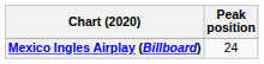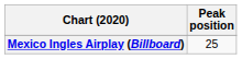 <table class="wikitable plainrowheaders" style="text-align:center">
 <tr>
 <th scope="col">Chart (2020)</th>
 <th scope="col">Peak<br>position</th>
 </tr>
 <tr>
 </tr>
 <tr>
 <th scope="row"><a href='#'>Mexico Ingles Airplay</a> (<em><a href='#'>Billboard</a></em>)</th>
-<td>24</td>
+<td>25</td>
 </tr>
 </table>
